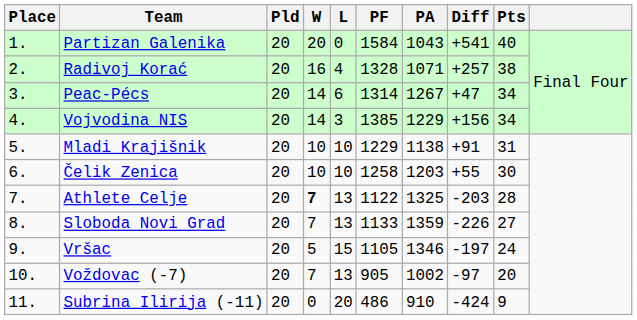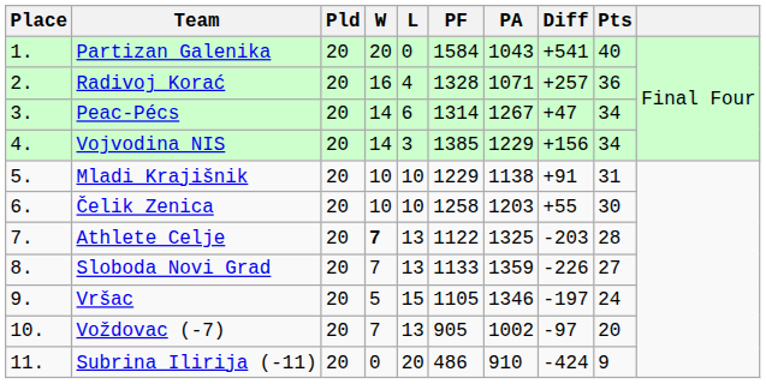 <table class="wikitable">
 <tr>
 <th>Place</th>
 <th>Team</th>
 <th>Pld</th>
 <th>W</th>
 <th>L</th>
 <th>PF</th>
 <th>PA</th>
 <th>Diff</th>
 <th>Pts</th>
 <th></th>
 </tr>
 <tr bgcolor=#ccffcc>
 <td>1.</td>
 <td> <a href='#'>Partizan Galenika</a></td>
 <td>20</td>
 <td>20</td>
 <td>0</td>
 <td>1584</td>
 <td>1043</td>
 <td>+541</td>
 <td>40</td>
 <td rowspan="4">Final Four</td>
 </tr>
 <tr bgcolor=#ccffcc>
 <td>2.</td>
 <td> <a href='#'>Radivoj Korać</a></td>
 <td>20</td>
 <td>16</td>
 <td>4</td>
 <td>1328</td>
 <td>1071</td>
 <td>+257</td>
-<td>38</td>
+<td>36</td>
 </tr>
 <tr bgcolor=#ccffcc>
 <td>3.</td>
 <td> <a href='#'>Peac-Pécs</a></td>
 <td>20</td>
 <td>14</td>
 <td>6</td>
 <td>1314</td>
 <td>1267</td>
 <td>+47</td>
 <td>34</td>
 </tr>
 <tr bgcolor=#ccffcc>
 <td>4.</td>
 <td> <a href='#'>Vojvodina NIS</a></td>
 <td>20</td>
 <td>14</td>
 <td>3</td>
 <td>1385</td>
 <td>1229</td>
 <td>+156</td>
 <td>34</td>
 </tr>
 <tr>
 <td>5.</td>
 <td> <a href='#'>Mladi Krajišnik</a></td>
 <td>20</td>
 <td>10</td>
 <td>10</td>
 <td>1229</td>
 <td>1138</td>
 <td>+91</td>
 <td>31</td>
 <td rowspan="7"></td>
 </tr>
 <tr>
 <td>6.</td>
 <td> <a href='#'>Čelik Zenica</a></td>
 <td>20</td>
 <td>10</td>
 <td>10</td>
 <td>1258</td>
 <td>1203</td>
 <td>+55</td>
 <td>30</td>
 </tr>
 <tr>
 <td>7.</td>
 <td> <a href='#'>Athlete Celje</a></td>
 <td>20</td>
 <td><strong>7</strong></td>
 <td>13</td>
 <td>1122</td>
 <td>1325</td>
 <td>-203</td>
 <td>28</td>
 </tr>
 <tr>
 <td>8.</td>
 <td> <a href='#'>Sloboda Novi Grad</a></td>
 <td>20</td>
 <td>7</td>
 <td>13</td>
 <td>1133</td>
 <td>1359</td>
 <td>-226</td>
 <td>27</td>
 </tr>
 <tr>
 <td>9.</td>
 <td> <a href='#'>Vršac</a></td>
 <td>20</td>
 <td>5</td>
 <td>15</td>
 <td>1105</td>
 <td>1346</td>
 <td>-197</td>
 <td>24</td>
 </tr>
 <tr>
 <td>10.</td>
 <td> <a href='#'>Voždovac</a> (-7)</td>
 <td>20</td>
 <td>7</td>
 <td>13</td>
 <td>905</td>
 <td>1002</td>
 <td>-97</td>
 <td>20</td>
 </tr>
 <tr>
 <td>11.</td>
 <td> <a href='#'>Subrina Ilirija</a> (-11)</td>
 <td>20</td>
 <td>0</td>
 <td>20</td>
 <td>486</td>
 <td>910</td>
 <td>-424</td>
 <td>9</td>
 </tr>
 </table>
